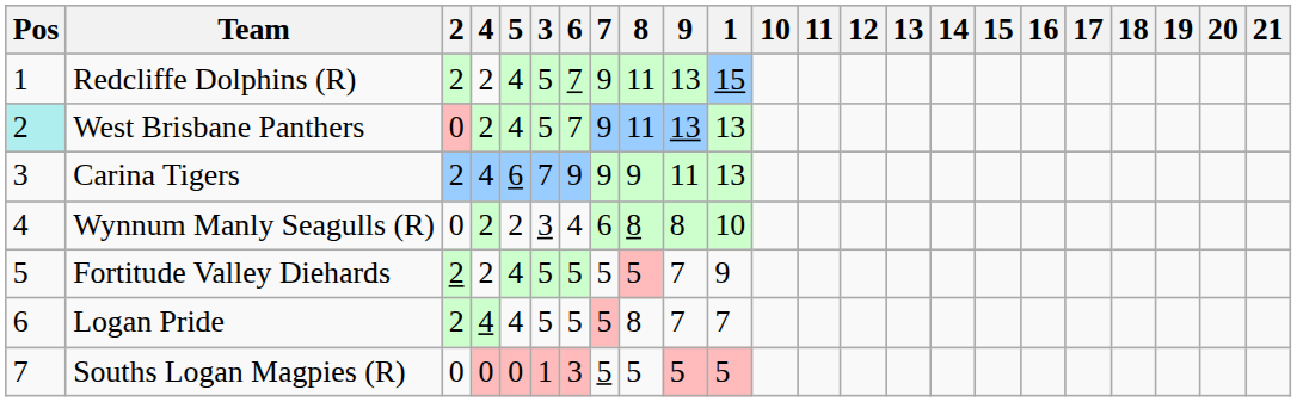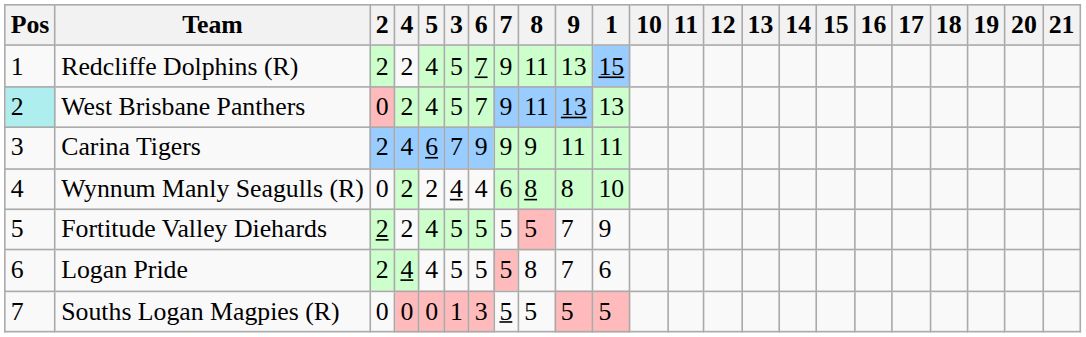 <table class="wikitable">
 <tr>
 <th>Pos</th>
 <th>Team</th>
 <th>2</th>
 <th>4</th>
 <th>5</th>
 <th>3</th>
 <th>6</th>
 <th>7</th>
 <th>8</th>
 <th>9</th>
 <th>1</th>
 <th>10</th>
 <th>11</th>
 <th>12</th>
 <th>13</th>
 <th>14</th>
 <th>15</th>
 <th>16</th>
 <th>17</th>
 <th>18</th>
 <th>19</th>
 <th>20</th>
 <th>21</th>
 </tr>
 <tr>
 <td>1</td>
 <td> Redcliffe Dolphins (R)</td>
 <td style="background:#ccffcc;">2</td>
 <td>2</td>
 <td style="background:#ccffcc;">4</td>
 <td style="background:#ccffcc;">5</td>
 <td style="background:#ccffcc;"><u>7</u></td>
 <td style="background:#ccffcc;">9</td>
 <td style="background:#ccffcc;">11</td>
 <td style="background:#ccffcc;">13</td>
 <td style="background:#99ccff;"><u>15</u></td>
 <td></td>
 <td></td>
 <td></td>
 <td></td>
 <td></td>
 <td></td>
 <td></td>
 <td></td>
 <td></td>
 <td></td>
 <td></td>
 <td></td>
 </tr>
 <tr>
 <td style="background: paleturquoise;">2</td>
 <td> West Brisbane Panthers</td>
 <td style="background:#ffbbbb;">0</td>
 <td style="background:#ccffcc;">2</td>
 <td style="background:#ccffcc;">4</td>
 <td style="background:#ccffcc;">5</td>
 <td style="background:#ccffcc;">7</td>
 <td style="background:#99ccff;">9</td>
 <td style="background:#99ccff;">11</td>
 <td style="background:#99ccff;"><u>13</u></td>
 <td style="background:#ccffcc;">13</td>
 <td></td>
 <td></td>
 <td></td>
 <td></td>
 <td></td>
 <td></td>
 <td></td>
 <td></td>
 <td></td>
 <td></td>
 <td></td>
 <td></td>
 </tr>
 <tr>
 <td>3</td>
 <td> Carina Tigers</td>
 <td style="background:#99ccff;">2</td>
 <td style="background:#99ccff;">4</td>
 <td style="background:#99ccff;"><u>6</u></td>
 <td style="background:#99ccff;">7</td>
 <td style="background:#99ccff;">9</td>
 <td style="background:#ccffcc;">9</td>
 <td style="background:#ccffcc;">9</td>
 <td style="background:#ccffcc;">11</td>
-<td style="background:#ccffcc;">13</td>
+<td style="background:#ccffcc;">11</td>
 <td></td>
 <td></td>
 <td></td>
 <td></td>
 <td></td>
 <td></td>
 <td></td>
 <td></td>
 <td></td>
 <td></td>
 <td></td>
 <td></td>
 </tr>
 <tr>
 <td>4</td>
 <td> Wynnum Manly Seagulls (R)</td>
 <td>0</td>
 <td style="background:#ccffcc;">2</td>
 <td>2</td>
-<td><u>3</u></td>
+<td><u>4</u></td>
 <td>4</td>
 <td style="background:#ccffcc;">6</td>
 <td style="background:#ccffcc;"><u>8</u></td>
 <td style="background:#ccffcc;">8</td>
 <td style="background:#ccffcc;">10</td>
 <td></td>
 <td></td>
 <td></td>
 <td></td>
 <td></td>
 <td></td>
 <td></td>
 <td></td>
 <td></td>
 <td></td>
 <td></td>
 <td></td>
 </tr>
 <tr>
 <td>5</td>
 <td> Fortitude Valley Diehards</td>
 <td style="background:#ccffcc;"><u>2</u></td>
 <td>2</td>
 <td style="background:#ccffcc;">4</td>
 <td style="background:#ccffcc;">5</td>
 <td style="background:#ccffcc;">5</td>
 <td>5</td>
 <td style="background:#ffbbbb;">5</td>
 <td>7</td>
 <td>9</td>
 <td></td>
 <td></td>
 <td></td>
 <td></td>
 <td></td>
 <td></td>
 <td></td>
 <td></td>
 <td></td>
 <td></td>
 <td></td>
 <td></td>
 </tr>
 <tr>
 <td>6</td>
 <td> Logan Pride</td>
 <td style="background:#ccffcc;">2</td>
 <td style="background:#ccffcc;"><u>4</u></td>
 <td>4</td>
 <td>5</td>
 <td>5</td>
 <td style="background:#ffbbbb;">5</td>
 <td>8</td>
 <td>7</td>
-<td>7</td>
+<td>6</td>
 <td></td>
 <td></td>
 <td></td>
 <td></td>
 <td></td>
 <td></td>
 <td></td>
 <td></td>
 <td></td>
 <td></td>
 <td></td>
 <td></td>
 </tr>
 <tr>
 <td>7</td>
 <td> Souths Logan Magpies (R)</td>
 <td>0</td>
 <td style="background:#ffbbbb;">0</td>
 <td style="background:#ffbbbb;">0</td>
 <td style="background:#ffbbbb;">1</td>
 <td style="background:#ffbbbb;">3</td>
 <td><u>5</u></td>
 <td>5</td>
 <td style="background:#ffbbbb;">5</td>
 <td style="background:#ffbbbb;">5</td>
 <td></td>
 <td></td>
 <td></td>
 <td></td>
 <td></td>
 <td></td>
 <td></td>
 <td></td>
 <td></td>
 <td></td>
 <td></td>
 <td></td>
 </tr>
 </table>
